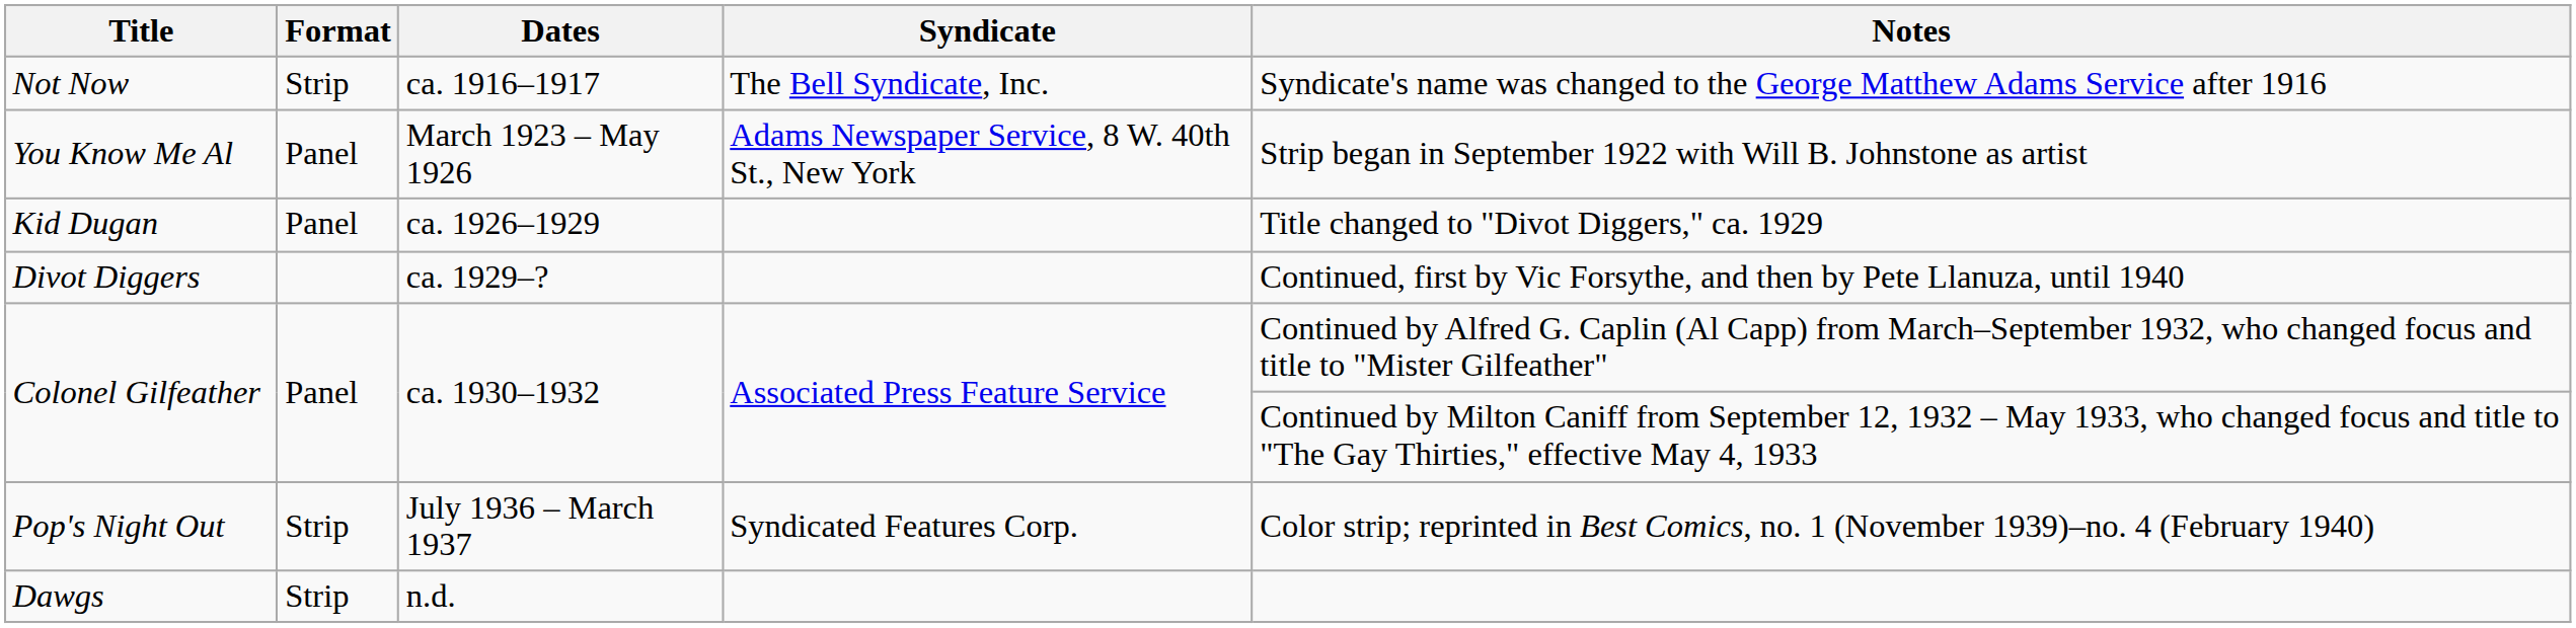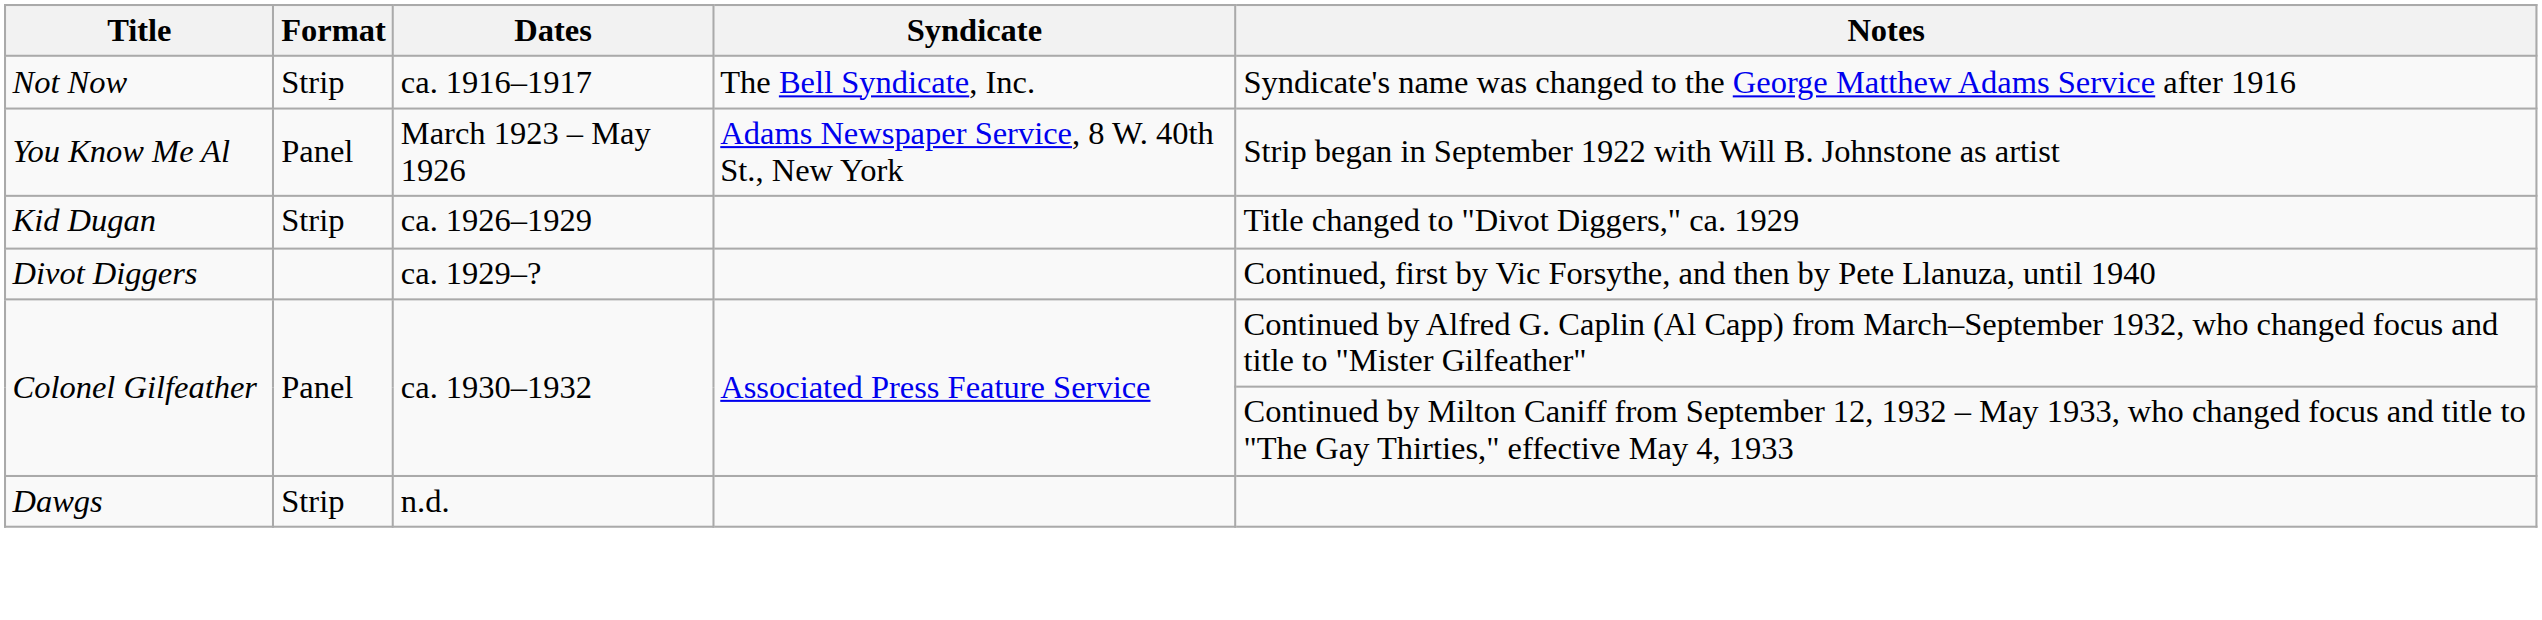 <table class="wikitable">
 <tr>
 <th width="125">Title</th>
 <th>Format</th>
 <th width="150">Dates</th>
 <th>Syndicate</th>
 <th>Notes</th>
 </tr>
 <tr>
 <td><em>Not Now</em></td>
 <td>Strip</td>
 <td>ca. 1916–1917</td>
 <td>The <a href='#'>Bell Syndicate</a>, Inc.</td>
 <td>Syndicate's name was changed to the <a href='#'>George Matthew Adams Service</a> after 1916</td>
 </tr>
 <tr>
 <td><em>You Know Me Al</em></td>
 <td>Panel</td>
 <td>March 1923 – May 1926</td>
 <td><a href='#'>Adams Newspaper Service</a>, 8 W. 40th St., New York</td>
 <td>Strip began in September 1922 with Will B. Johnstone as artist</td>
 </tr>
 <tr>
 <td><em>Kid Dugan</em></td>
-<td>Panel</td>
+<td>Strip</td>
 <td>ca. 1926–1929</td>
 <td></td>
 <td>Title changed to "Divot Diggers," ca. 1929</td>
 </tr>
 <tr>
 <td><em>Divot Diggers</em></td>
 <td></td>
 <td>ca. 1929–?</td>
 <td></td>
 <td>Continued, first by Vic Forsythe, and then by Pete Llanuza, until 1940</td>
 </tr>
 <tr>
 <td rowspan="2"><em>Colonel Gilfeather</em></td>
 <td rowspan="2">Panel</td>
 <td rowspan="2">ca. 1930–1932</td>
 <td rowspan="2"><a href='#'>Associated Press Feature Service</a></td>
 <td>Continued by Alfred G. Caplin (Al Capp) from March–September 1932, who changed focus and title to "Mister Gilfeather"</td>
 </tr>
 <tr>
 <td>Continued by Milton Caniff from September 12, 1932 – May 1933, who changed focus and title to "The Gay Thirties," effective May 4, 1933</td>
 </tr>
 <tr>
-<td><em>Pop's Night Out</em></td>
-<td>Strip</td>
-<td>July 1936 – March 1937</td>
-<td>Syndicated Features Corp.</td>
-<td>Color strip; reprinted in <em>Best Comics</em>, no. 1 (November 1939)–no. 4 (February 1940)</td>
-</tr>
-<tr>
 <td><em>Dawgs</em></td>
 <td>Strip</td>
 <td>n.d.</td>
 <td></td>
 <td></td>
 </tr>
 </table>
